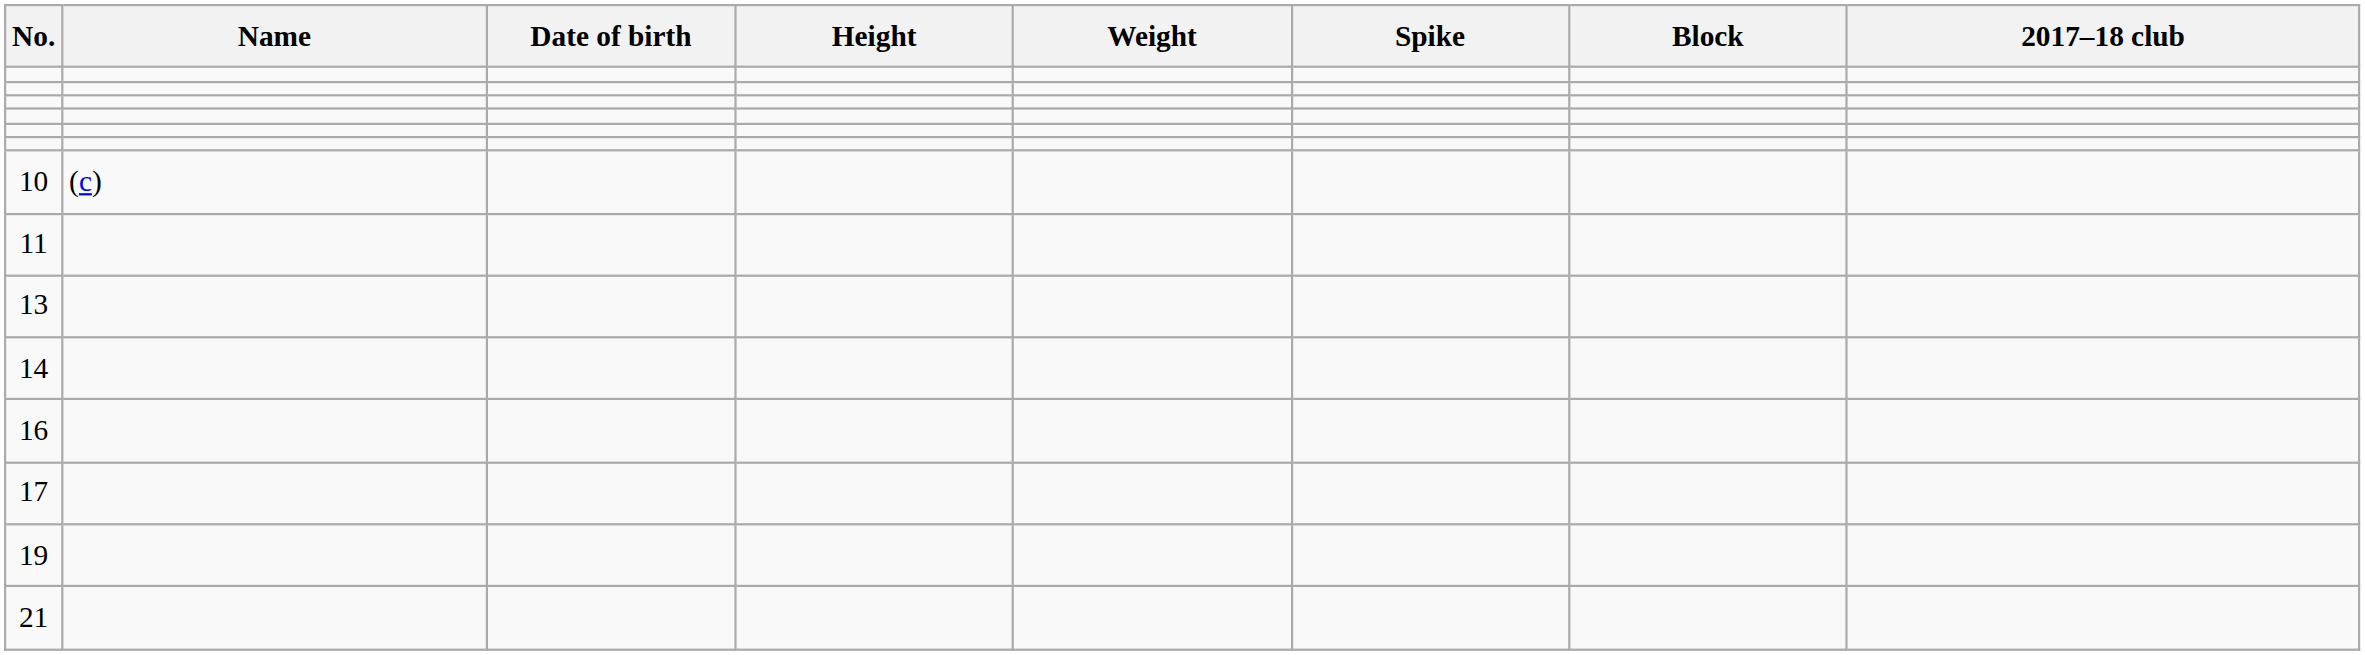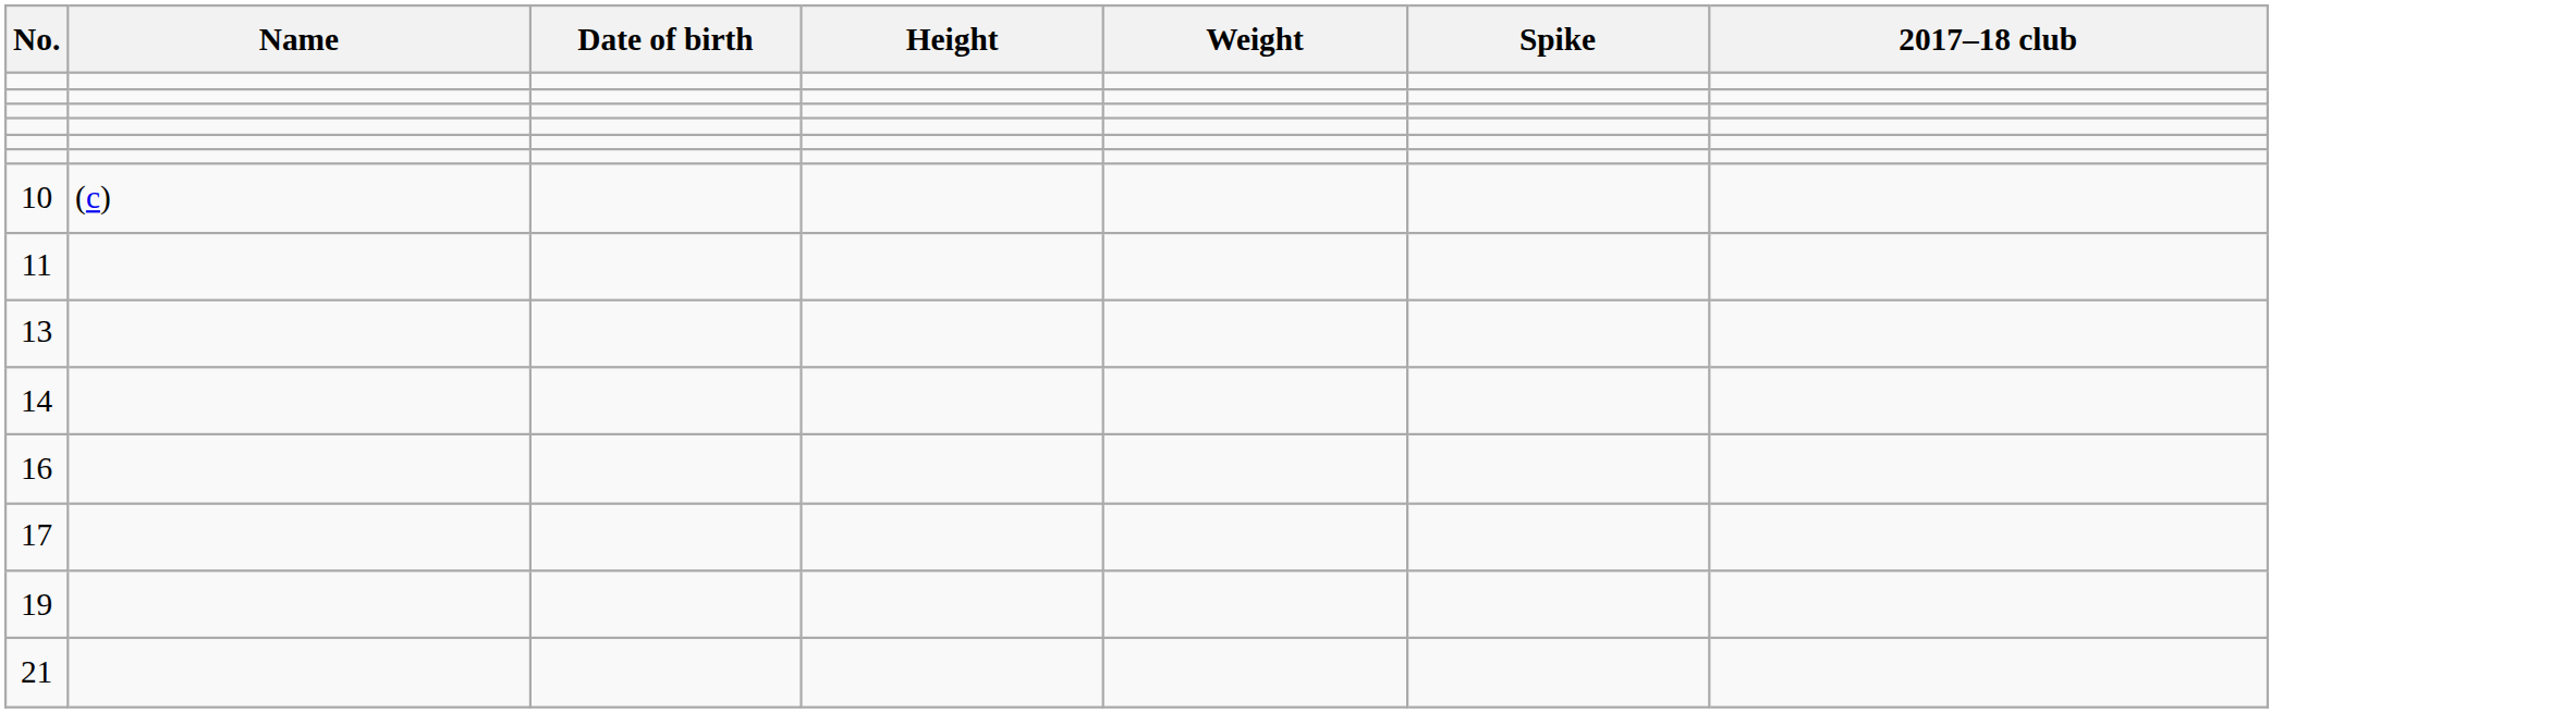 <table class="wikitable sortable" style= "text-align:center; font-size: 10pt; line-height:22px;">
 <tr>
 <th>No.</th>
 <th style="width:14em">Name</th>
 <th style="width:8em">Date of birth</th>
 <th style="width:9em">Height</th>
 <th style="width:9em">Weight</th>
 <th style="width:9em">Spike</th>
-<th style="width:9em">Block</th>
 <th style="width:17em">2017–18 club</th>
 </tr>
 <tr>
 <td></td>
 <td align=left></td>
 <td align=right></td>
-<td></td>
 <td></td>
 <td></td>
 <td></td>
 <td align="left"></td>
 </tr>
 <tr>
 <td></td>
 <td align=left></td>
 <td align=right></td>
 <td></td>
 <td></td>
 <td></td>
-<td></td>
 <td align="left"></td>
 </tr>
 <tr>
 <td></td>
 <td align=left></td>
 <td align=right></td>
-<td></td>
 <td></td>
 <td></td>
 <td></td>
 <td align="left"></td>
 </tr>
 <tr>
 <td></td>
 <td align=left></td>
 <td align=right></td>
 <td></td>
 <td></td>
 <td></td>
-<td></td>
 <td align="left"></td>
 </tr>
 <tr>
 <td></td>
 <td align=left></td>
 <td align=right></td>
-<td></td>
 <td></td>
 <td></td>
 <td></td>
 <td align="left"></td>
 </tr>
 <tr>
 <td></td>
 <td align=left></td>
 <td align=right></td>
 <td></td>
 <td></td>
 <td></td>
-<td></td>
 <td align="left"></td>
 </tr>
 <tr>
 <td>10</td>
 <td align=left> (<a href='#'>c</a>)</td>
 <td align=right></td>
-<td></td>
 <td></td>
 <td></td>
 <td></td>
 <td align="left"></td>
 </tr>
 <tr>
 <td>11</td>
 <td align=left></td>
 <td align=right></td>
 <td></td>
 <td></td>
 <td></td>
-<td></td>
 <td align="left"></td>
 </tr>
 <tr>
 <td>13</td>
 <td align=left></td>
 <td align=right></td>
-<td></td>
 <td></td>
 <td></td>
 <td></td>
 <td align="left"></td>
 </tr>
 <tr>
 <td>14</td>
 <td align=left></td>
 <td align=right></td>
 <td></td>
 <td></td>
 <td></td>
-<td></td>
 <td align="left"></td>
 </tr>
 <tr>
 <td>16</td>
 <td align=left></td>
 <td align=right></td>
-<td></td>
 <td></td>
 <td></td>
 <td></td>
 <td align="left"></td>
 </tr>
 <tr>
 <td>17</td>
 <td align=left></td>
 <td align=right></td>
 <td></td>
 <td></td>
 <td></td>
-<td></td>
 <td align="left"></td>
 </tr>
 <tr>
 <td>19</td>
 <td align=left></td>
 <td align=right></td>
-<td></td>
 <td></td>
 <td></td>
 <td></td>
 <td align="left"></td>
 </tr>
 <tr>
 <td>21</td>
 <td align=left></td>
 <td align=right></td>
 <td></td>
 <td></td>
 <td></td>
-<td></td>
 <td align="left"></td>
 </tr>
 </table>
